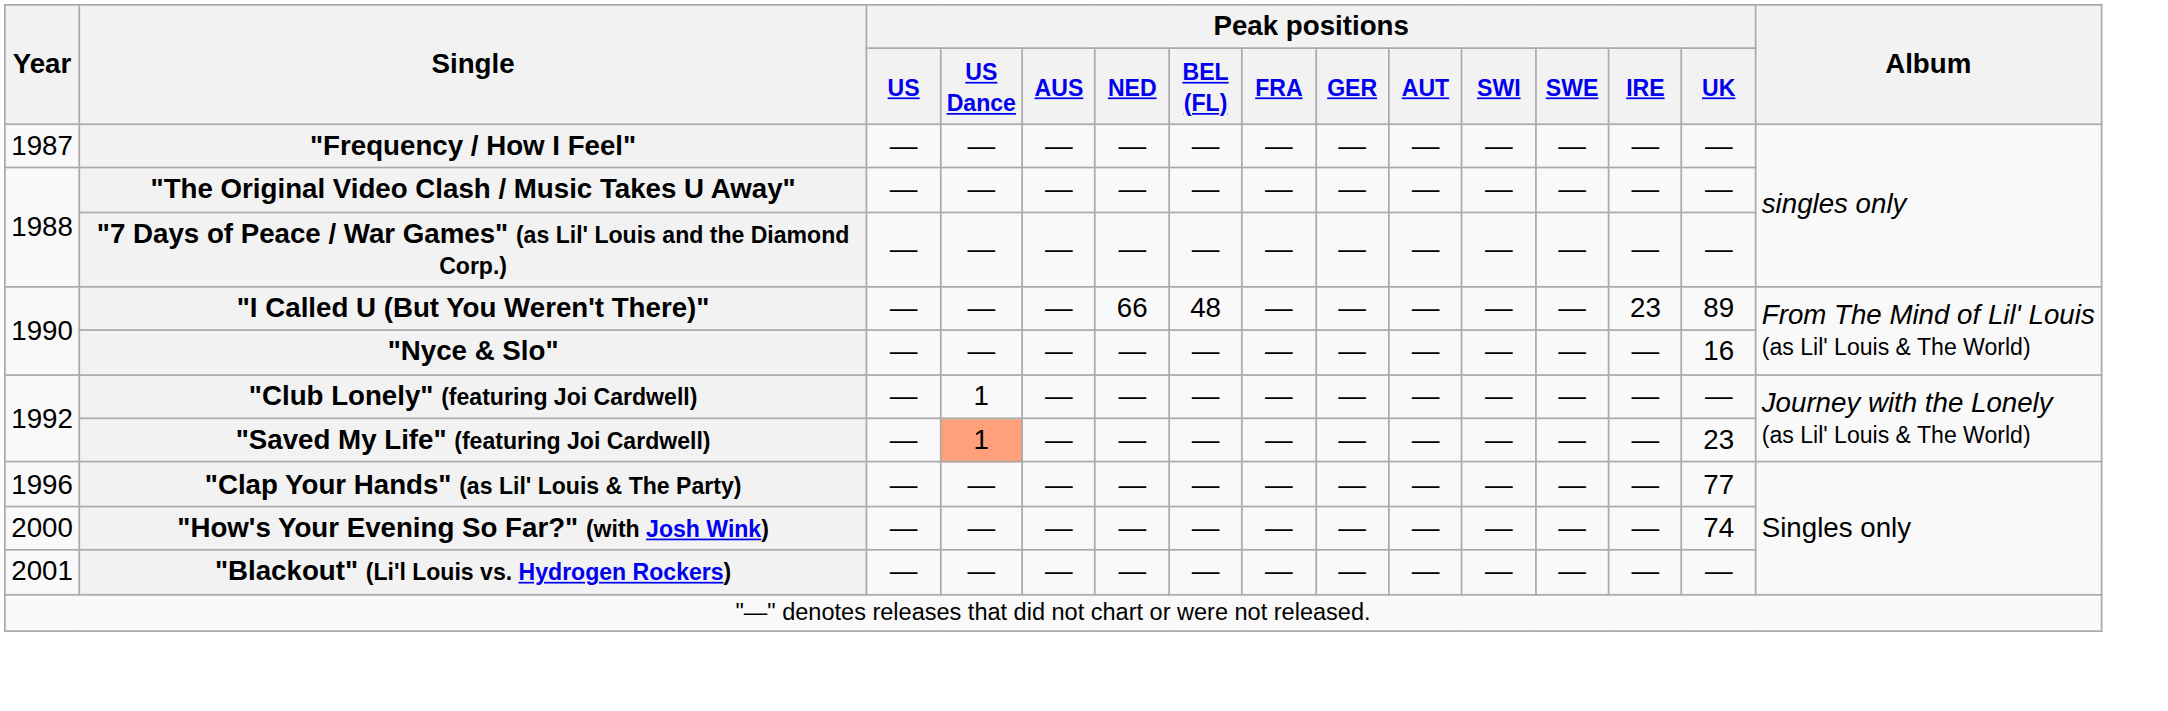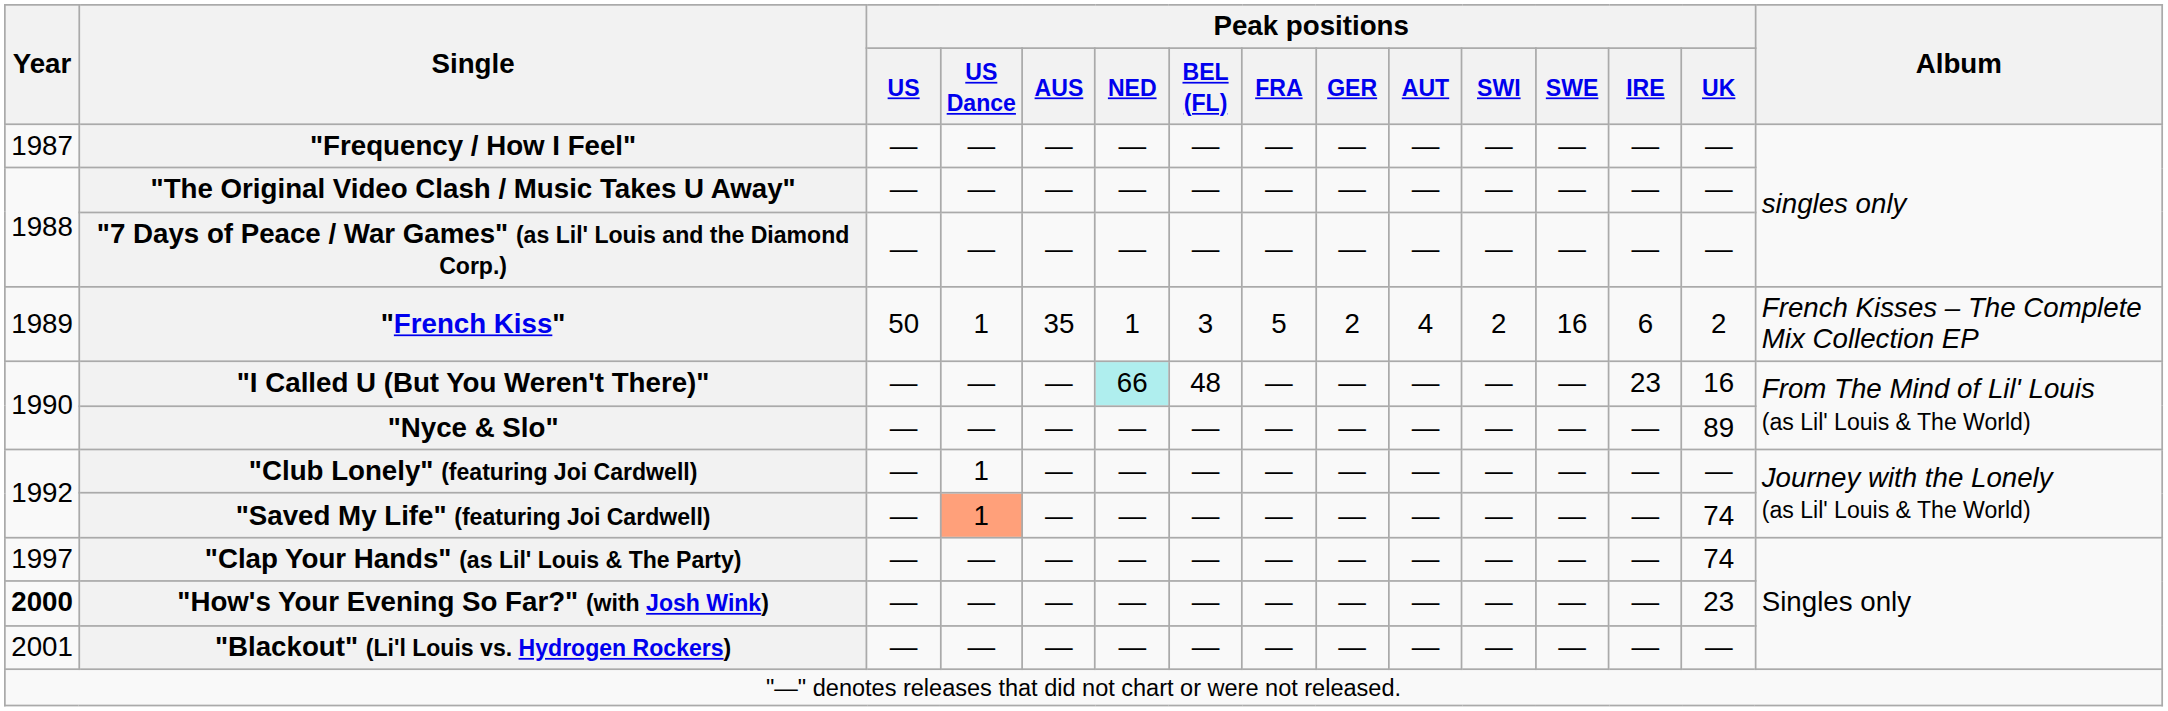 <table class="wikitable plainrowheaders" style="text-align:center;">
 <tr>
 <th rowspan="2">Year</th>
 <th rowspan="2" style="width:28em;">Single</th>
 <th colspan="12">Peak positions</th>
 <th rowspan="2">Album</th>
 </tr>
 <tr>
 <th width="35"><small><a href='#'>US</a></small><br></th>
 <th width="35"><small><a href='#'>US Dance</a></small><br></th>
 <th width="35"><small><a href='#'>AUS</a></small><br></th>
 <th width="35"><small><a href='#'>NED</a></small></th>
 <th width="35"><small><a href='#'>BEL<br>(FL)</a></small></th>
 <th width="35"><small><a href='#'>FRA</a></small></th>
 <th width="35"><small><a href='#'>GER</a></small><br></th>
 <th width="35"><small><a href='#'>AUT</a></small></th>
 <th width="35"><small><a href='#'>SWI</a></small></th>
 <th width="35"><small><a href='#'>SWE</a></small></th>
 <th width="35"><small><a href='#'>IRE</a></small></th>
 <th width="35"><small><a href='#'>UK</a></small><br></th>
 </tr>
 <tr>
 <td>1987</td>
 <th scope="row">"Frequency / How I Feel"</th>
 <td>—</td>
 <td>—</td>
 <td>—</td>
 <td>—</td>
 <td>—</td>
 <td>—</td>
 <td>—</td>
 <td>—</td>
 <td>—</td>
 <td>—</td>
 <td>—</td>
 <td>—</td>
 <td align="left" rowspan="3"><em>singles only</em></td>
 </tr>
 <tr>
 <td rowspan="2">1988</td>
 <th scope="row">"The Original Video Clash / Music Takes U Away"</th>
 <td>—</td>
 <td>—</td>
 <td>—</td>
 <td>—</td>
 <td>—</td>
 <td>—</td>
 <td>—</td>
 <td>—</td>
 <td>—</td>
 <td>—</td>
 <td>—</td>
 <td>—</td>
 </tr>
 <tr>
 <th scope="row">"7 Days of Peace / War Games" <small>(as Lil' Louis and the Diamond Corp.)</small></th>
 <td>—</td>
 <td>—</td>
 <td>—</td>
 <td>—</td>
 <td>—</td>
 <td>—</td>
 <td>—</td>
 <td>—</td>
 <td>—</td>
 <td>—</td>
 <td>—</td>
 <td>—</td>
 </tr>
 <tr>
+<td>1989</td>
+<th scope="row">"<a href='#'>French Kiss</a>"</th>
+<td>50</td>
+<td>1</td>
+<td>35</td>
+<td>1</td>
+<td>3</td>
+<td>5</td>
+<td>2</td>
+<td>4</td>
+<td>2</td>
+<td>16</td>
+<td>6</td>
+<td>2</td>
+<td align="left" rowspan="1"><em>French Kisses – The Complete Mix Collection EP</em></td>
+</tr>
+<tr>
 <td rowspan="2">1990</td>
 <th scope="row">"I Called U (But You Weren't There)"</th>
 <td>—</td>
 <td>—</td>
 <td>—</td>
-<td>66</td>
+<td style="background: paleturquoise;">66</td>
 <td>48</td>
 <td>—</td>
 <td>—</td>
 <td>—</td>
 <td>—</td>
 <td>—</td>
 <td>23</td>
-<td>89</td>
+<td>16</td>
 <td align="left" rowspan="2"><em>From The Mind of Lil' Louis</em><br><small>(as Lil' Louis & The World)</small></td>
 </tr>
 <tr>
 <th scope="row">"Nyce & Slo"</th>
 <td>—</td>
 <td>—</td>
 <td>—</td>
 <td>—</td>
 <td>—</td>
 <td>—</td>
 <td>—</td>
 <td>—</td>
 <td>—</td>
 <td>—</td>
 <td>—</td>
-<td>16</td>
+<td>89</td>
 </tr>
 <tr>
 <td rowspan="2">1992</td>
 <th scope="row">"Club Lonely" <small>(featuring Joi Cardwell)</small></th>
 <td>—</td>
 <td>1</td>
 <td>—</td>
 <td>—</td>
 <td>—</td>
 <td>—</td>
 <td>—</td>
 <td>—</td>
 <td>—</td>
 <td>—</td>
 <td>—</td>
 <td>—</td>
 <td align="left" rowspan="2"><em>Journey with the Lonely</em><br><small>(as Lil' Louis & The World)</small></td>
 </tr>
 <tr>
 <th scope="row">"Saved My Life" <small>(featuring Joi Cardwell)</small></th>
 <td>—</td>
 <td style="background: lightsalmon;">1</td>
 <td>—</td>
 <td>—</td>
 <td>—</td>
 <td>—</td>
 <td>—</td>
 <td>—</td>
 <td>—</td>
 <td>—</td>
 <td>—</td>
-<td>23</td>
+<td>74</td>
 </tr>
 <tr>
-<td>1996</td>
+<td>1997</td>
 <th scope="row">"Clap Your Hands" <small>(as Lil' Louis & The Party)</small></th>
 <td>—</td>
 <td>—</td>
 <td>—</td>
 <td>—</td>
 <td>—</td>
 <td>—</td>
 <td>—</td>
 <td>—</td>
 <td>—</td>
 <td>—</td>
 <td>—</td>
-<td>77</td>
+<td>74</td>
 <td align="left" rowspan="3">Singles only</td>
 </tr>
 <tr>
-<td>2000</td>
+<td><strong>2000</strong></td>
 <th scope="row">"How's Your Evening So Far?" <small>(with <a href='#'>Josh Wink</a>)</small></th>
 <td>—</td>
 <td>—</td>
 <td>—</td>
 <td>—</td>
 <td>—</td>
 <td>—</td>
 <td>—</td>
 <td>—</td>
 <td>—</td>
 <td>—</td>
 <td>—</td>
-<td>74</td>
+<td>23</td>
 </tr>
 <tr>
 <td>2001</td>
 <th scope="row">"Blackout" <small>(Li'l Louis vs. <a href='#'>Hydrogen Rockers</a>)</small></th>
 <td>—</td>
 <td>—</td>
 <td>—</td>
 <td>—</td>
 <td>—</td>
 <td>—</td>
 <td>—</td>
 <td>—</td>
 <td>—</td>
 <td>—</td>
 <td>—</td>
 <td>—</td>
 </tr>
 <tr>
 <td colspan="15" style="font-size:85%">"—" denotes releases that did not chart or were not released.</td>
 </tr>
 </table>
